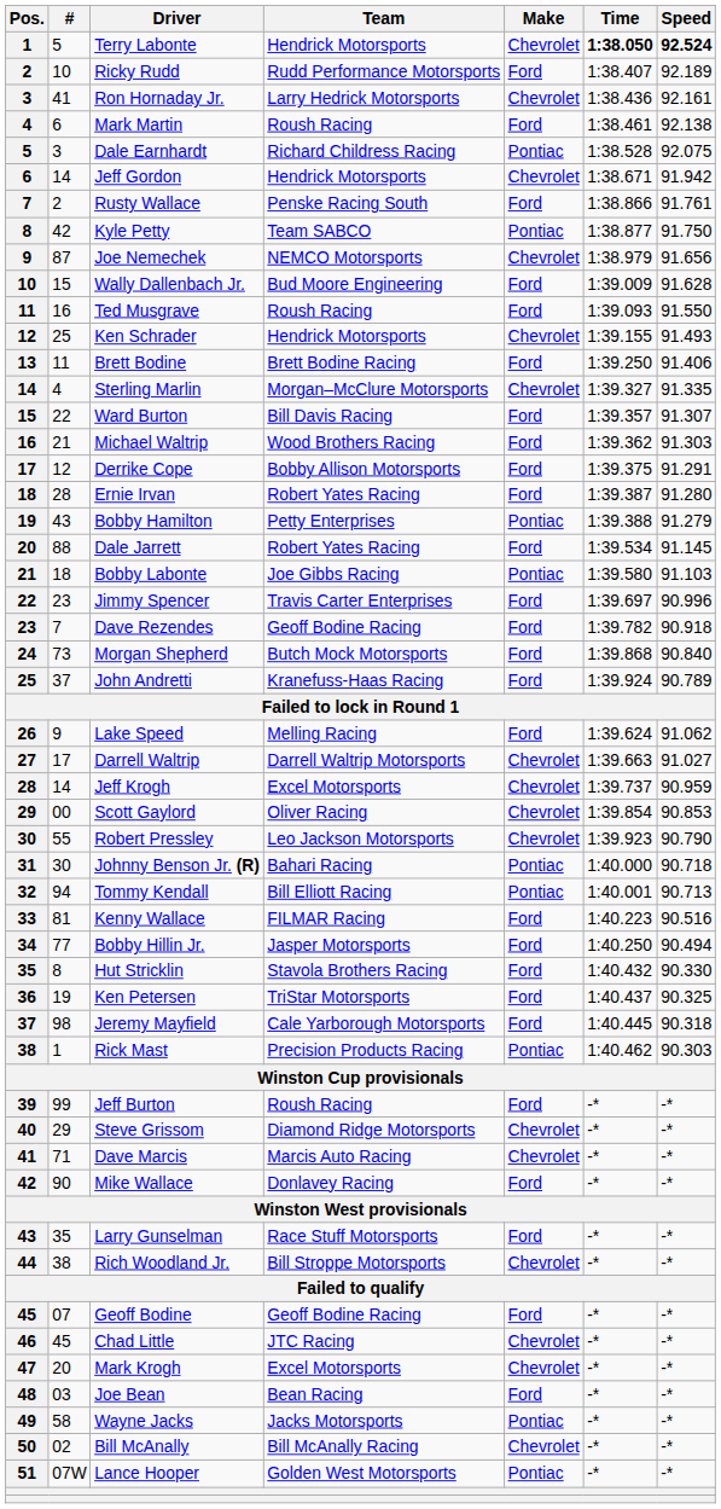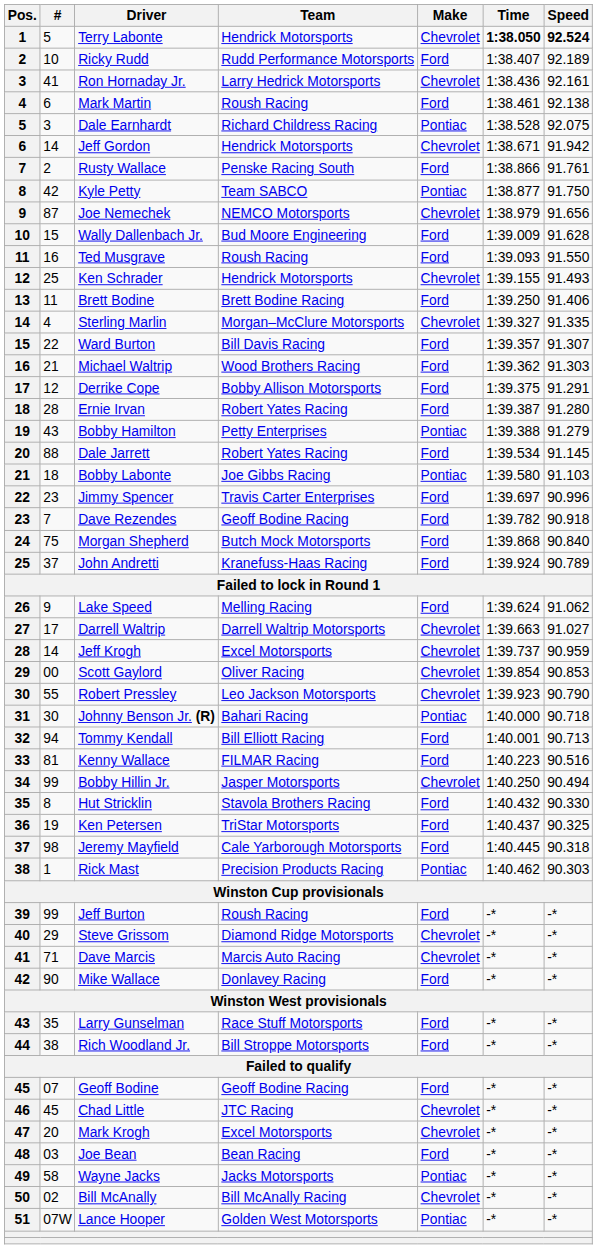 <table class="wikitable" style="font-size:95%">
 <tr>
 <th>Pos.</th>
 <th>#</th>
 <th>Driver</th>
 <th>Team</th>
 <th>Make</th>
 <th>Time</th>
 <th>Speed</th>
 </tr>
 <tr>
 <th>1</th>
 <td>5</td>
 <td><a href='#'>Terry Labonte</a></td>
 <td><a href='#'>Hendrick Motorsports</a></td>
 <td><a href='#'>Chevrolet</a></td>
 <td><strong>1:38.050</strong></td>
 <td><strong>92.524</strong></td>
 </tr>
 <tr>
 <th>2</th>
 <td>10</td>
 <td><a href='#'>Ricky Rudd</a></td>
 <td><a href='#'>Rudd Performance Motorsports</a></td>
 <td><a href='#'>Ford</a></td>
 <td>1:38.407</td>
 <td>92.189</td>
 </tr>
 <tr>
 <th>3</th>
 <td>41</td>
 <td><a href='#'>Ron Hornaday Jr.</a></td>
 <td><a href='#'>Larry Hedrick Motorsports</a></td>
 <td><a href='#'>Chevrolet</a></td>
 <td>1:38.436</td>
 <td>92.161</td>
 </tr>
 <tr>
 <th>4</th>
 <td>6</td>
 <td><a href='#'>Mark Martin</a></td>
 <td><a href='#'>Roush Racing</a></td>
 <td><a href='#'>Ford</a></td>
 <td>1:38.461</td>
 <td>92.138</td>
 </tr>
 <tr>
 <th>5</th>
 <td>3</td>
 <td><a href='#'>Dale Earnhardt</a></td>
 <td><a href='#'>Richard Childress Racing</a></td>
 <td><a href='#'>Pontiac</a></td>
 <td>1:38.528</td>
 <td>92.075</td>
 </tr>
 <tr>
 <th>6</th>
 <td>14</td>
 <td><a href='#'>Jeff Gordon</a></td>
 <td><a href='#'>Hendrick Motorsports</a></td>
 <td><a href='#'>Chevrolet</a></td>
 <td>1:38.671</td>
 <td>91.942</td>
 </tr>
 <tr>
 <th>7</th>
 <td>2</td>
 <td><a href='#'>Rusty Wallace</a></td>
 <td><a href='#'>Penske Racing South</a></td>
 <td><a href='#'>Ford</a></td>
 <td>1:38.866</td>
 <td>91.761</td>
 </tr>
 <tr>
 <th>8</th>
 <td>42</td>
 <td><a href='#'>Kyle Petty</a></td>
 <td><a href='#'>Team SABCO</a></td>
 <td><a href='#'>Pontiac</a></td>
 <td>1:38.877</td>
 <td>91.750</td>
 </tr>
 <tr>
 <th>9</th>
 <td>87</td>
 <td><a href='#'>Joe Nemechek</a></td>
 <td><a href='#'>NEMCO Motorsports</a></td>
 <td><a href='#'>Chevrolet</a></td>
 <td>1:38.979</td>
 <td>91.656</td>
 </tr>
 <tr>
 <th>10</th>
 <td>15</td>
 <td><a href='#'>Wally Dallenbach Jr.</a></td>
 <td><a href='#'>Bud Moore Engineering</a></td>
 <td><a href='#'>Ford</a></td>
 <td>1:39.009</td>
 <td>91.628</td>
 </tr>
 <tr>
 <th>11</th>
 <td>16</td>
 <td><a href='#'>Ted Musgrave</a></td>
 <td><a href='#'>Roush Racing</a></td>
 <td><a href='#'>Ford</a></td>
 <td>1:39.093</td>
 <td>91.550</td>
 </tr>
 <tr>
 <th>12</th>
 <td>25</td>
 <td><a href='#'>Ken Schrader</a></td>
 <td><a href='#'>Hendrick Motorsports</a></td>
 <td><a href='#'>Chevrolet</a></td>
 <td>1:39.155</td>
 <td>91.493</td>
 </tr>
 <tr>
 <th>13</th>
 <td>11</td>
 <td><a href='#'>Brett Bodine</a></td>
 <td><a href='#'>Brett Bodine Racing</a></td>
 <td><a href='#'>Ford</a></td>
 <td>1:39.250</td>
 <td>91.406</td>
 </tr>
 <tr>
 <th>14</th>
 <td>4</td>
 <td><a href='#'>Sterling Marlin</a></td>
 <td><a href='#'>Morgan–McClure Motorsports</a></td>
 <td><a href='#'>Chevrolet</a></td>
 <td>1:39.327</td>
 <td>91.335</td>
 </tr>
 <tr>
 <th>15</th>
 <td>22</td>
 <td><a href='#'>Ward Burton</a></td>
 <td><a href='#'>Bill Davis Racing</a></td>
 <td><a href='#'>Ford</a></td>
 <td>1:39.357</td>
 <td>91.307</td>
 </tr>
 <tr>
 <th>16</th>
 <td>21</td>
 <td><a href='#'>Michael Waltrip</a></td>
 <td><a href='#'>Wood Brothers Racing</a></td>
 <td><a href='#'>Ford</a></td>
 <td>1:39.362</td>
 <td>91.303</td>
 </tr>
 <tr>
 <th>17</th>
 <td>12</td>
 <td><a href='#'>Derrike Cope</a></td>
 <td><a href='#'>Bobby Allison Motorsports</a></td>
 <td><a href='#'>Ford</a></td>
 <td>1:39.375</td>
 <td>91.291</td>
 </tr>
 <tr>
 <th>18</th>
 <td>28</td>
 <td><a href='#'>Ernie Irvan</a></td>
 <td><a href='#'>Robert Yates Racing</a></td>
 <td><a href='#'>Ford</a></td>
 <td>1:39.387</td>
 <td>91.280</td>
 </tr>
 <tr>
 <th>19</th>
 <td>43</td>
 <td><a href='#'>Bobby Hamilton</a></td>
 <td><a href='#'>Petty Enterprises</a></td>
 <td><a href='#'>Pontiac</a></td>
 <td>1:39.388</td>
 <td>91.279</td>
 </tr>
 <tr>
 <th>20</th>
 <td>88</td>
 <td><a href='#'>Dale Jarrett</a></td>
 <td><a href='#'>Robert Yates Racing</a></td>
 <td><a href='#'>Ford</a></td>
 <td>1:39.534</td>
 <td>91.145</td>
 </tr>
 <tr>
 <th>21</th>
 <td>18</td>
 <td><a href='#'>Bobby Labonte</a></td>
 <td><a href='#'>Joe Gibbs Racing</a></td>
 <td><a href='#'>Pontiac</a></td>
 <td>1:39.580</td>
 <td>91.103</td>
 </tr>
 <tr>
 <th>22</th>
 <td>23</td>
 <td><a href='#'>Jimmy Spencer</a></td>
 <td><a href='#'>Travis Carter Enterprises</a></td>
 <td><a href='#'>Ford</a></td>
 <td>1:39.697</td>
 <td>90.996</td>
 </tr>
 <tr>
 <th>23</th>
 <td>7</td>
 <td><a href='#'>Dave Rezendes</a></td>
 <td><a href='#'>Geoff Bodine Racing</a></td>
 <td><a href='#'>Ford</a></td>
 <td>1:39.782</td>
 <td>90.918</td>
 </tr>
 <tr>
 <th>24</th>
-<td>73</td>
+<td>75</td>
 <td><a href='#'>Morgan Shepherd</a></td>
 <td><a href='#'>Butch Mock Motorsports</a></td>
 <td><a href='#'>Ford</a></td>
 <td>1:39.868</td>
 <td>90.840</td>
 </tr>
 <tr>
 <th>25</th>
 <td>37</td>
 <td><a href='#'>John Andretti</a></td>
 <td><a href='#'>Kranefuss-Haas Racing</a></td>
 <td><a href='#'>Ford</a></td>
 <td>1:39.924</td>
 <td>90.789</td>
 </tr>
 <tr>
 <th colspan="7">Failed to lock in Round 1</th>
 </tr>
 <tr>
 <th>26</th>
 <td>9</td>
 <td><a href='#'>Lake Speed</a></td>
 <td><a href='#'>Melling Racing</a></td>
 <td><a href='#'>Ford</a></td>
 <td>1:39.624</td>
 <td>91.062</td>
 </tr>
 <tr>
 <th>27</th>
 <td>17</td>
 <td><a href='#'>Darrell Waltrip</a></td>
 <td><a href='#'>Darrell Waltrip Motorsports</a></td>
 <td><a href='#'>Chevrolet</a></td>
 <td>1:39.663</td>
 <td>91.027</td>
 </tr>
 <tr>
 <th>28</th>
 <td>14</td>
 <td><a href='#'>Jeff Krogh</a></td>
 <td><a href='#'>Excel Motorsports</a></td>
 <td><a href='#'>Chevrolet</a></td>
 <td>1:39.737</td>
 <td>90.959</td>
 </tr>
 <tr>
 <th>29</th>
 <td>00</td>
 <td><a href='#'>Scott Gaylord</a></td>
 <td><a href='#'>Oliver Racing</a></td>
 <td><a href='#'>Chevrolet</a></td>
 <td>1:39.854</td>
 <td>90.853</td>
 </tr>
 <tr>
 <th>30</th>
 <td>55</td>
 <td><a href='#'>Robert Pressley</a></td>
 <td><a href='#'>Leo Jackson Motorsports</a></td>
 <td><a href='#'>Chevrolet</a></td>
 <td>1:39.923</td>
 <td>90.790</td>
 </tr>
 <tr>
 <th>31</th>
 <td>30</td>
 <td><a href='#'>Johnny Benson Jr.</a> <strong>(R)</strong></td>
 <td><a href='#'>Bahari Racing</a></td>
 <td><a href='#'>Pontiac</a></td>
 <td>1:40.000</td>
 <td>90.718</td>
 </tr>
 <tr>
 <th>32</th>
 <td>94</td>
 <td><a href='#'>Tommy Kendall</a></td>
 <td><a href='#'>Bill Elliott Racing</a></td>
-<td><a href='#'>Pontiac</a></td>
+<td><a href='#'>Ford</a></td>
 <td>1:40.001</td>
 <td>90.713</td>
 </tr>
 <tr>
 <th>33</th>
 <td>81</td>
 <td><a href='#'>Kenny Wallace</a></td>
 <td><a href='#'>FILMAR Racing</a></td>
 <td><a href='#'>Ford</a></td>
 <td>1:40.223</td>
 <td>90.516</td>
 </tr>
 <tr>
 <th>34</th>
-<td>77</td>
+<td>99</td>
 <td><a href='#'>Bobby Hillin Jr.</a></td>
 <td><a href='#'>Jasper Motorsports</a></td>
-<td><a href='#'>Ford</a></td>
+<td><a href='#'>Chevrolet</a></td>
 <td>1:40.250</td>
 <td>90.494</td>
 </tr>
 <tr>
 <th>35</th>
 <td>8</td>
 <td><a href='#'>Hut Stricklin</a></td>
 <td><a href='#'>Stavola Brothers Racing</a></td>
 <td><a href='#'>Ford</a></td>
 <td>1:40.432</td>
 <td>90.330</td>
 </tr>
 <tr>
 <th>36</th>
 <td>19</td>
 <td><a href='#'>Ken Petersen</a></td>
 <td><a href='#'>TriStar Motorsports</a></td>
 <td><a href='#'>Ford</a></td>
 <td>1:40.437</td>
 <td>90.325</td>
 </tr>
 <tr>
 <th>37</th>
 <td>98</td>
 <td><a href='#'>Jeremy Mayfield</a></td>
 <td><a href='#'>Cale Yarborough Motorsports</a></td>
 <td><a href='#'>Ford</a></td>
 <td>1:40.445</td>
 <td>90.318</td>
 </tr>
 <tr>
 <th>38</th>
 <td>1</td>
 <td><a href='#'>Rick Mast</a></td>
 <td><a href='#'>Precision Products Racing</a></td>
 <td><a href='#'>Pontiac</a></td>
 <td>1:40.462</td>
 <td>90.303</td>
 </tr>
 <tr>
 <th colspan="7">Winston Cup provisionals</th>
 </tr>
 <tr>
 <th>39</th>
 <td>99</td>
 <td><a href='#'>Jeff Burton</a></td>
 <td><a href='#'>Roush Racing</a></td>
 <td><a href='#'>Ford</a></td>
 <td>-*</td>
 <td>-*</td>
 </tr>
 <tr>
 <th>40</th>
 <td>29</td>
 <td><a href='#'>Steve Grissom</a></td>
 <td><a href='#'>Diamond Ridge Motorsports</a></td>
 <td><a href='#'>Chevrolet</a></td>
 <td>-*</td>
 <td>-*</td>
 </tr>
 <tr>
 <th>41</th>
 <td>71</td>
 <td><a href='#'>Dave Marcis</a></td>
 <td><a href='#'>Marcis Auto Racing</a></td>
 <td><a href='#'>Chevrolet</a></td>
 <td>-*</td>
 <td>-*</td>
 </tr>
 <tr>
 <th>42</th>
 <td>90</td>
 <td><a href='#'>Mike Wallace</a></td>
 <td><a href='#'>Donlavey Racing</a></td>
 <td><a href='#'>Ford</a></td>
 <td>-*</td>
 <td>-*</td>
 </tr>
 <tr>
 <th colspan="7">Winston West provisionals</th>
 </tr>
 <tr>
 <th>43</th>
 <td>35</td>
 <td><a href='#'>Larry Gunselman</a></td>
 <td><a href='#'>Race Stuff Motorsports</a></td>
 <td><a href='#'>Ford</a></td>
 <td>-*</td>
 <td>-*</td>
 </tr>
 <tr>
 <th>44</th>
 <td>38</td>
 <td><a href='#'>Rich Woodland Jr.</a></td>
 <td><a href='#'>Bill Stroppe Motorsports</a></td>
-<td><a href='#'>Chevrolet</a></td>
+<td><a href='#'>Ford</a></td>
 <td>-*</td>
 <td>-*</td>
 </tr>
 <tr>
 <th colspan="7">Failed to qualify</th>
 </tr>
 <tr>
 <th>45</th>
 <td>07</td>
 <td><a href='#'>Geoff Bodine</a></td>
 <td><a href='#'>Geoff Bodine Racing</a></td>
 <td><a href='#'>Ford</a></td>
 <td>-*</td>
 <td>-*</td>
 </tr>
 <tr>
 <th>46</th>
 <td>45</td>
 <td><a href='#'>Chad Little</a></td>
 <td><a href='#'>JTC Racing</a></td>
 <td><a href='#'>Chevrolet</a></td>
 <td>-*</td>
 <td>-*</td>
 </tr>
 <tr>
 <th>47</th>
 <td>20</td>
 <td><a href='#'>Mark Krogh</a></td>
 <td><a href='#'>Excel Motorsports</a></td>
 <td><a href='#'>Chevrolet</a></td>
 <td>-*</td>
 <td>-*</td>
 </tr>
 <tr>
 <th>48</th>
 <td>03</td>
 <td><a href='#'>Joe Bean</a></td>
 <td><a href='#'>Bean Racing</a></td>
 <td><a href='#'>Ford</a></td>
 <td>-*</td>
 <td>-*</td>
 </tr>
 <tr>
 <th>49</th>
 <td>58</td>
 <td><a href='#'>Wayne Jacks</a></td>
 <td><a href='#'>Jacks Motorsports</a></td>
 <td><a href='#'>Pontiac</a></td>
 <td>-*</td>
 <td>-*</td>
 </tr>
 <tr>
 <th>50</th>
 <td>02</td>
 <td><a href='#'>Bill McAnally</a></td>
 <td><a href='#'>Bill McAnally Racing</a></td>
 <td><a href='#'>Chevrolet</a></td>
 <td>-*</td>
 <td>-*</td>
 </tr>
 <tr>
 <th>51</th>
 <td>07W</td>
 <td><a href='#'>Lance Hooper</a></td>
 <td><a href='#'>Golden West Motorsports</a></td>
 <td><a href='#'>Pontiac</a></td>
 <td>-*</td>
 <td>-*</td>
 </tr>
 <tr>
 <th colspan="7"></th>
 </tr>
 <tr>
 <th colspan="7"></th>
 </tr>
 </table>
